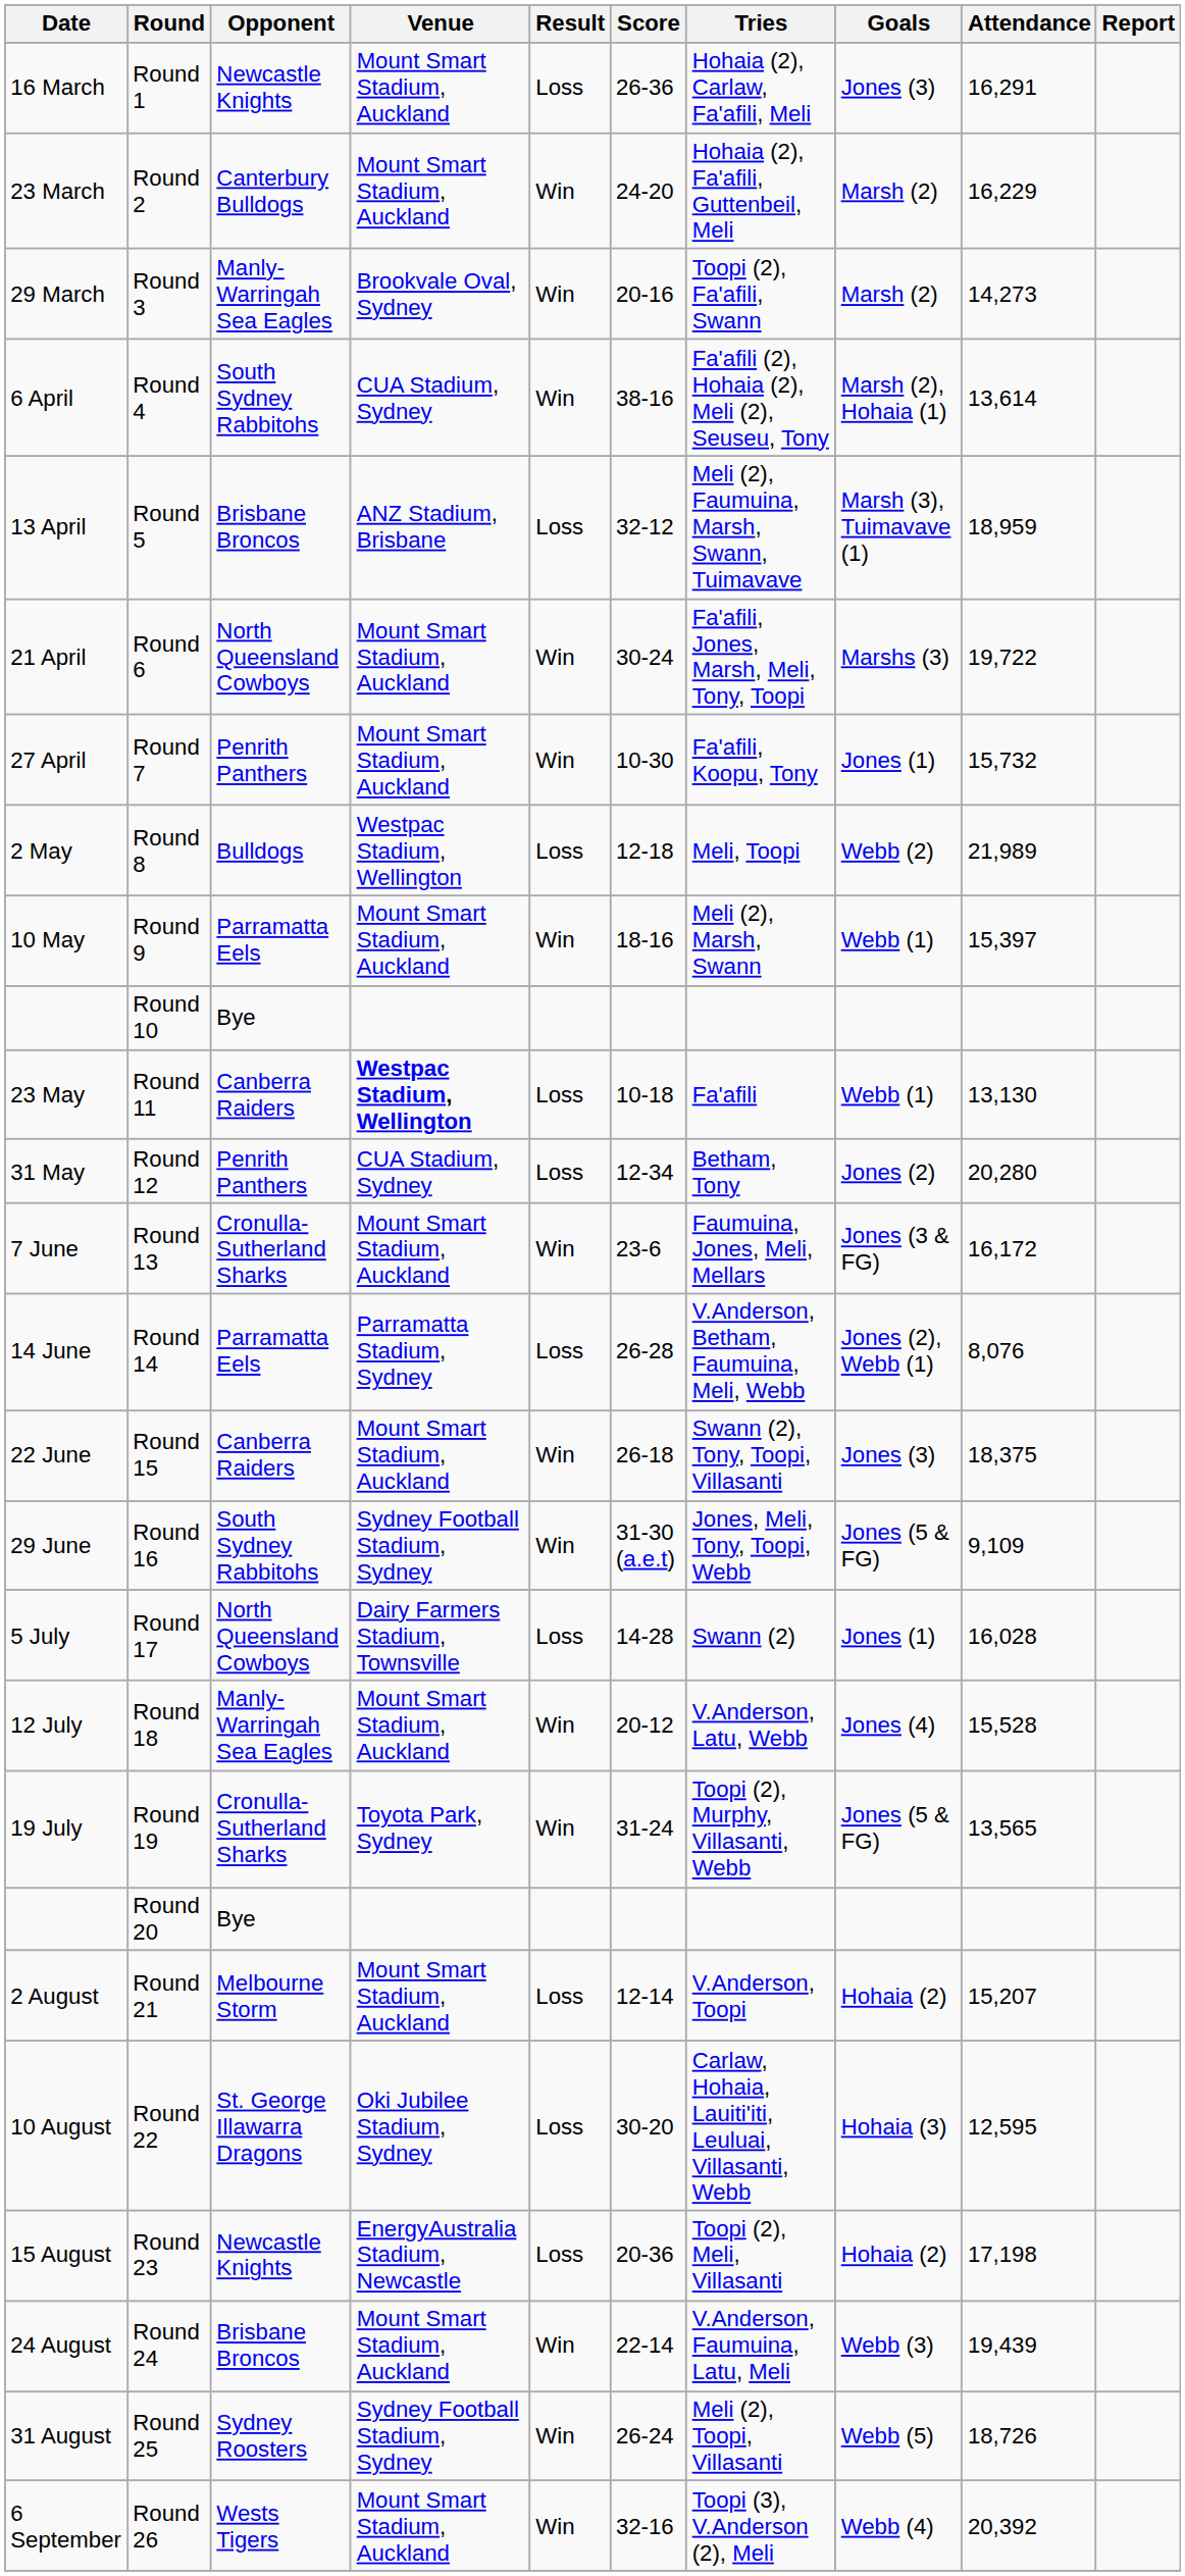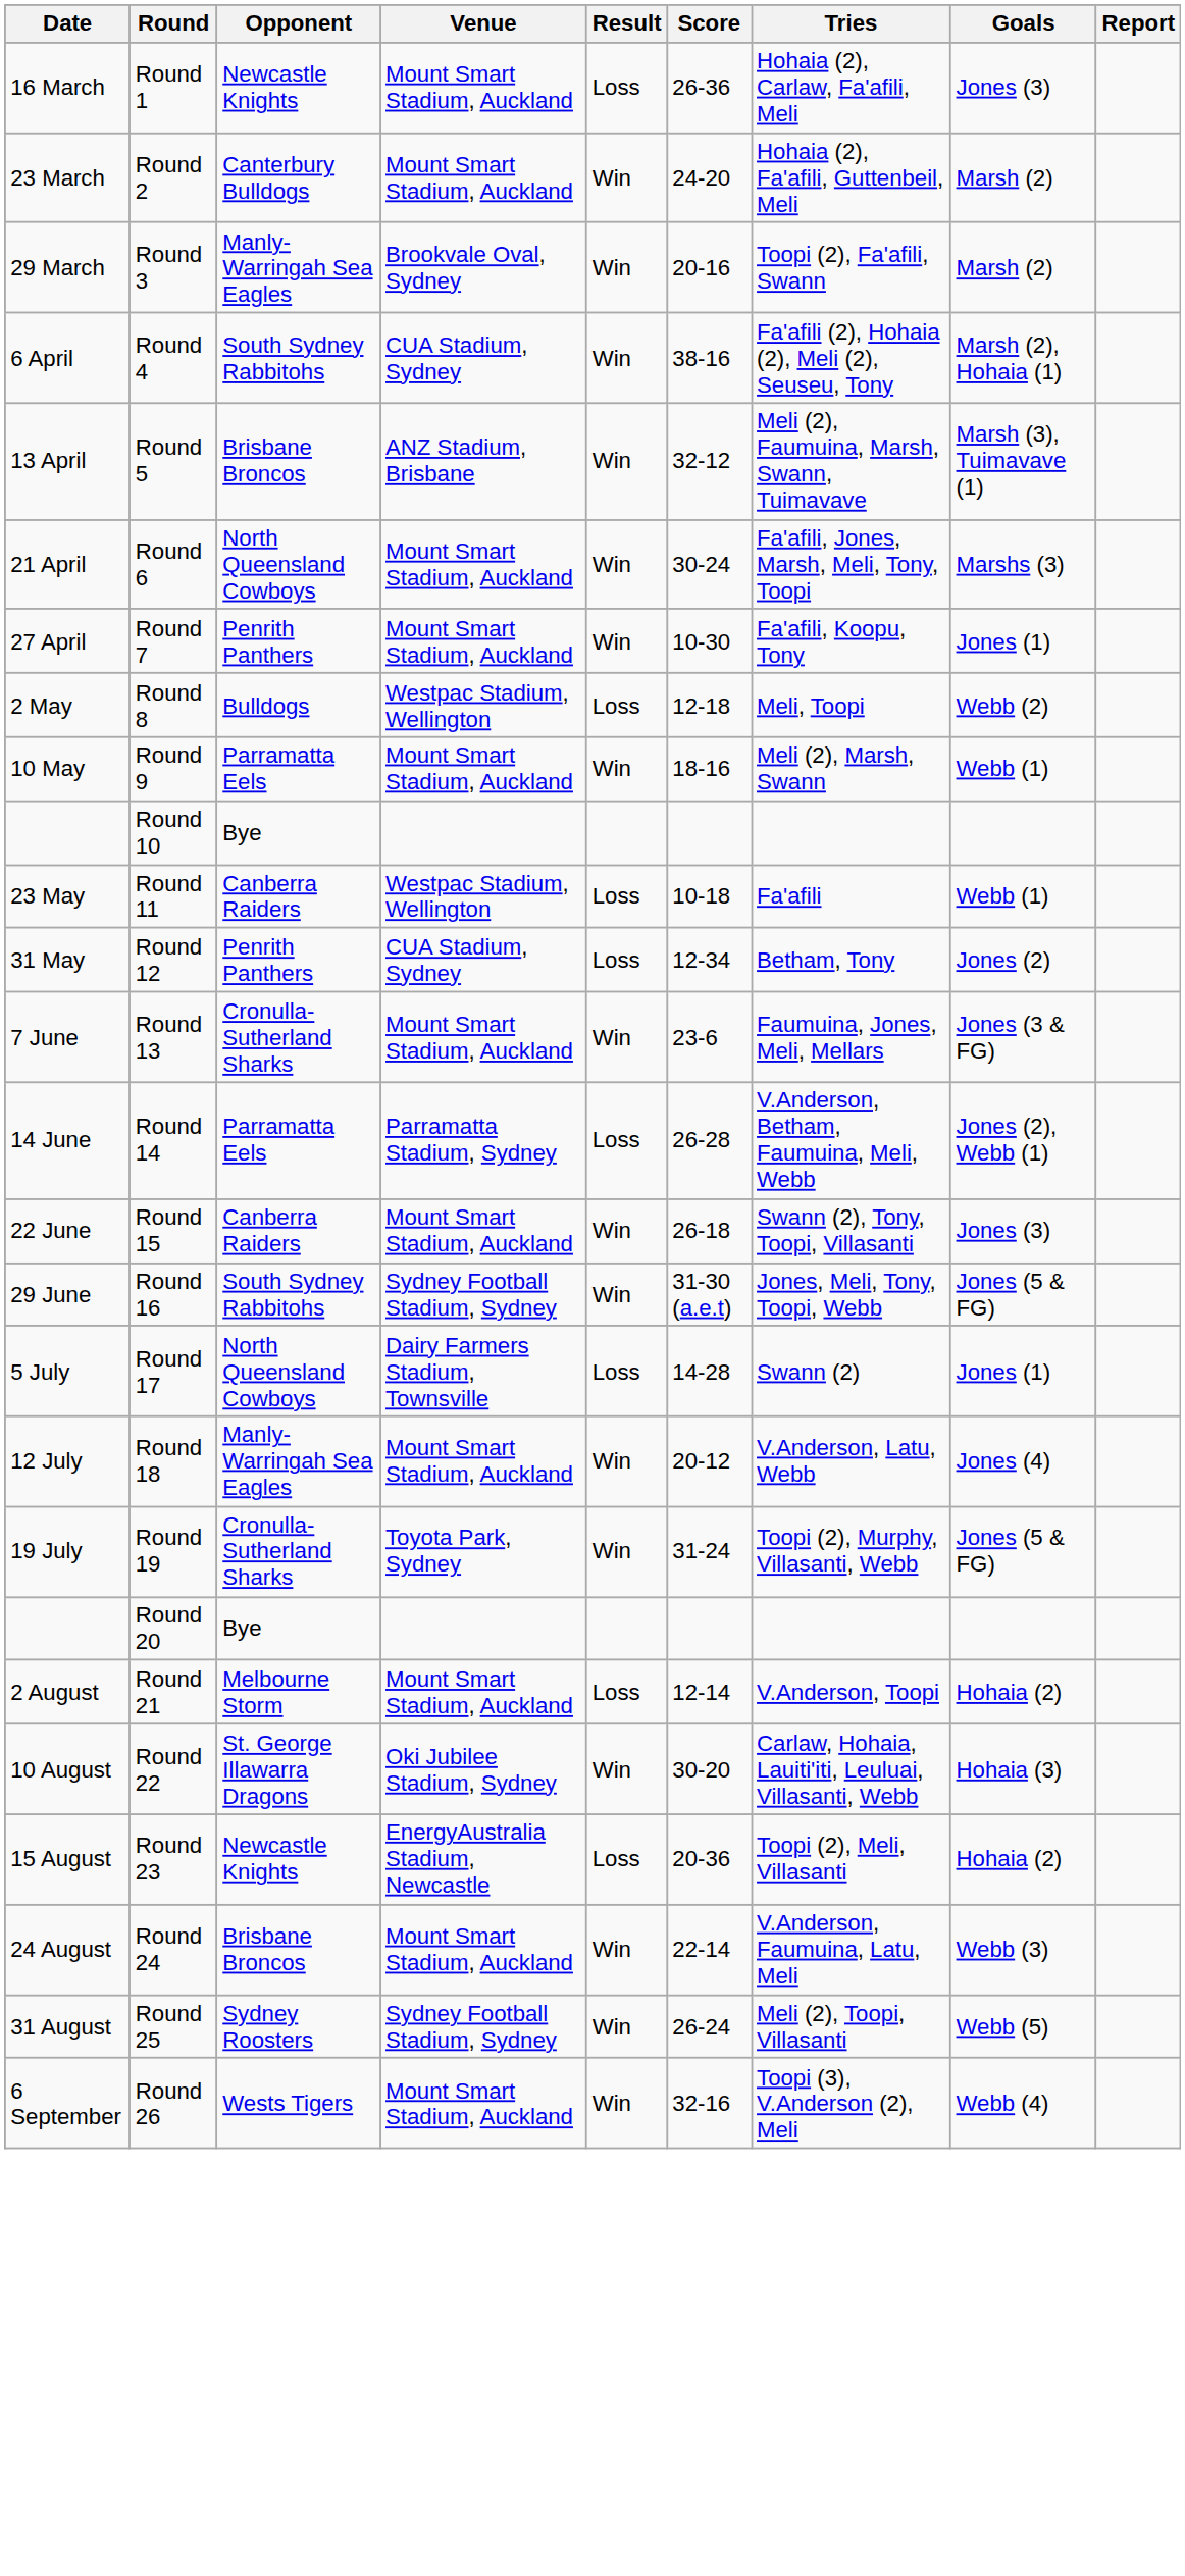 <table class="wikitable" style="font-size:75%;" width="100%">
 <tr>
 <th>Date</th>
 <th>Round</th>
 <th>Opponent</th>
 <th>Venue</th>
 <th>Result</th>
 <th>Score</th>
 <th>Tries</th>
 <th>Goals</th>
-<th>Attendance</th>
 <th>Report</th>
 </tr>
 <tr>
 <td>16 March</td>
 <td>Round 1</td>
 <td> <a href='#'>Newcastle Knights</a></td>
 <td><a href='#'>Mount Smart Stadium</a>, <a href='#'>Auckland</a></td>
 <td>Loss</td>
 <td>26-36</td>
 <td><a href='#'>Hohaia</a> (2), <a href='#'>Carlaw</a>, <a href='#'>Fa'afili</a>, <a href='#'>Meli</a></td>
 <td><a href='#'>Jones</a> (3)</td>
-<td>16,291</td>
 <td></td>
 </tr>
 <tr>
 <td>23 March</td>
 <td>Round 2</td>
 <td> <a href='#'>Canterbury Bulldogs</a></td>
 <td><a href='#'>Mount Smart Stadium</a>, <a href='#'>Auckland</a></td>
 <td>Win</td>
 <td>24-20</td>
 <td><a href='#'>Hohaia</a> (2), <a href='#'>Fa'afili</a>, <a href='#'>Guttenbeil</a>, <a href='#'>Meli</a></td>
 <td><a href='#'>Marsh</a> (2)</td>
-<td>16,229</td>
 <td></td>
 </tr>
 <tr>
 <td>29 March</td>
 <td>Round 3</td>
 <td> <a href='#'>Manly-Warringah Sea Eagles</a></td>
 <td><a href='#'>Brookvale Oval</a>, <a href='#'>Sydney</a></td>
 <td>Win</td>
 <td>20-16</td>
 <td><a href='#'>Toopi</a> (2), <a href='#'>Fa'afili</a>, <a href='#'>Swann</a></td>
 <td><a href='#'>Marsh</a> (2)</td>
-<td>14,273</td>
 <td></td>
 </tr>
 <tr>
 <td>6 April</td>
 <td>Round 4</td>
 <td> <a href='#'>South Sydney Rabbitohs</a></td>
 <td><a href='#'>CUA Stadium</a>, <a href='#'>Sydney</a></td>
 <td>Win</td>
 <td>38-16</td>
 <td><a href='#'>Fa'afili</a> (2), <a href='#'>Hohaia</a> (2), <a href='#'>Meli</a> (2), <a href='#'>Seuseu</a>, <a href='#'>Tony</a></td>
 <td><a href='#'>Marsh</a> (2), <a href='#'>Hohaia</a> (1)</td>
-<td>13,614</td>
 <td></td>
 </tr>
 <tr>
 <td>13 April</td>
 <td>Round 5</td>
 <td> <a href='#'>Brisbane Broncos</a></td>
 <td><a href='#'>ANZ Stadium</a>, <a href='#'>Brisbane</a></td>
-<td>Loss</td>
+<td>Win</td>
 <td>32-12</td>
 <td><a href='#'>Meli</a> (2), <a href='#'>Faumuina</a>, <a href='#'>Marsh</a>, <a href='#'>Swann</a>, <a href='#'>Tuimavave</a></td>
 <td><a href='#'>Marsh</a> (3), <a href='#'>Tuimavave</a> (1)</td>
-<td>18,959</td>
 <td></td>
 </tr>
 <tr>
 <td>21 April</td>
 <td>Round 6</td>
 <td> <a href='#'>North Queensland Cowboys</a></td>
 <td><a href='#'>Mount Smart Stadium</a>, <a href='#'>Auckland</a></td>
 <td>Win</td>
 <td>30-24</td>
 <td><a href='#'>Fa'afili</a>, <a href='#'>Jones</a>, <a href='#'>Marsh</a>, <a href='#'>Meli</a>, <a href='#'>Tony</a>, <a href='#'>Toopi</a></td>
 <td><a href='#'>Marshs</a> (3)</td>
-<td>19,722</td>
 <td></td>
 </tr>
 <tr>
 <td>27 April</td>
 <td>Round 7</td>
 <td> <a href='#'>Penrith Panthers</a></td>
 <td><a href='#'>Mount Smart Stadium</a>, <a href='#'>Auckland</a></td>
 <td>Win</td>
 <td>10-30</td>
 <td><a href='#'>Fa'afili</a>, <a href='#'>Koopu</a>, <a href='#'>Tony</a></td>
 <td><a href='#'>Jones</a> (1)</td>
-<td>15,732</td>
 <td></td>
 </tr>
 <tr>
 <td>2 May</td>
 <td>Round 8</td>
 <td> <a href='#'>Bulldogs</a></td>
 <td><a href='#'>Westpac Stadium</a>, <a href='#'>Wellington</a></td>
 <td>Loss</td>
 <td>12-18</td>
 <td><a href='#'>Meli</a>, <a href='#'>Toopi</a></td>
 <td><a href='#'>Webb</a> (2)</td>
-<td>21,989</td>
 <td></td>
 </tr>
 <tr>
 <td>10 May</td>
 <td>Round 9</td>
 <td> <a href='#'>Parramatta Eels</a></td>
 <td><a href='#'>Mount Smart Stadium</a>, <a href='#'>Auckland</a></td>
 <td>Win</td>
 <td>18-16</td>
 <td><a href='#'>Meli</a> (2), <a href='#'>Marsh</a>, <a href='#'>Swann</a></td>
 <td><a href='#'>Webb</a> (1)</td>
-<td>15,397</td>
 <td></td>
 </tr>
 <tr>
 <td></td>
 <td>Round 10</td>
 <td>Bye</td>
 <td></td>
 <td></td>
 <td></td>
 <td></td>
 <td></td>
 <td></td>
-<td></td>
 </tr>
 <tr>
 <td>23 May</td>
 <td>Round 11</td>
 <td> <a href='#'>Canberra Raiders</a></td>
-<td><strong><a href='#'>Westpac Stadium</a>, <a href='#'>Wellington</a></strong></td>
+<td><a href='#'>Westpac Stadium</a>, <a href='#'>Wellington</a></td>
 <td>Loss</td>
 <td>10-18</td>
 <td><a href='#'>Fa'afili</a></td>
 <td><a href='#'>Webb</a> (1)</td>
-<td>13,130</td>
 <td></td>
 </tr>
 <tr>
 <td>31 May</td>
 <td>Round 12</td>
 <td> <a href='#'>Penrith Panthers</a></td>
 <td><a href='#'>CUA Stadium</a>, <a href='#'>Sydney</a></td>
 <td>Loss</td>
 <td>12-34</td>
 <td><a href='#'>Betham</a>, <a href='#'>Tony</a></td>
 <td><a href='#'>Jones</a> (2)</td>
-<td>20,280</td>
 <td></td>
 </tr>
 <tr>
 <td>7 June</td>
 <td>Round 13</td>
 <td> <a href='#'>Cronulla-Sutherland Sharks</a></td>
 <td><a href='#'>Mount Smart Stadium</a>, <a href='#'>Auckland</a></td>
 <td>Win</td>
 <td>23-6</td>
 <td><a href='#'>Faumuina</a>, <a href='#'>Jones</a>, <a href='#'>Meli</a>, <a href='#'>Mellars</a></td>
 <td><a href='#'>Jones</a> (3 & FG)</td>
-<td>16,172</td>
 <td></td>
 </tr>
 <tr>
 <td>14 June</td>
 <td>Round 14</td>
 <td> <a href='#'>Parramatta Eels</a></td>
 <td><a href='#'>Parramatta Stadium</a>, <a href='#'>Sydney</a></td>
 <td>Loss</td>
 <td>26-28</td>
 <td><a href='#'>V.Anderson</a>, <a href='#'>Betham</a>, <a href='#'>Faumuina</a>, <a href='#'>Meli</a>, <a href='#'>Webb</a></td>
 <td><a href='#'>Jones</a> (2), <a href='#'>Webb</a> (1)</td>
-<td>8,076</td>
 <td></td>
 </tr>
 <tr>
 <td>22 June</td>
 <td>Round 15</td>
 <td> <a href='#'>Canberra Raiders</a></td>
 <td><a href='#'>Mount Smart Stadium</a>, <a href='#'>Auckland</a></td>
 <td>Win</td>
 <td>26-18</td>
 <td><a href='#'>Swann</a> (2), <a href='#'>Tony</a>, <a href='#'>Toopi</a>, <a href='#'>Villasanti</a></td>
 <td><a href='#'>Jones</a> (3)</td>
-<td>18,375</td>
 <td></td>
 </tr>
 <tr>
 <td>29 June</td>
 <td>Round 16</td>
 <td> <a href='#'>South Sydney Rabbitohs</a></td>
 <td><a href='#'>Sydney Football Stadium</a>, <a href='#'>Sydney</a></td>
 <td>Win</td>
 <td>31-30 (<a href='#'>a.e.t</a>)</td>
 <td><a href='#'>Jones</a>, <a href='#'>Meli</a>, <a href='#'>Tony</a>, <a href='#'>Toopi</a>, <a href='#'>Webb</a></td>
 <td><a href='#'>Jones</a> (5 & FG)</td>
-<td>9,109</td>
 <td></td>
 </tr>
 <tr>
 <td>5 July</td>
 <td>Round 17</td>
 <td> <a href='#'>North Queensland Cowboys</a></td>
 <td><a href='#'>Dairy Farmers Stadium</a>, <a href='#'>Townsville</a></td>
 <td>Loss</td>
 <td>14-28</td>
 <td><a href='#'>Swann</a> (2)</td>
 <td><a href='#'>Jones</a> (1)</td>
-<td>16,028</td>
 <td></td>
 </tr>
 <tr>
 <td>12 July</td>
 <td>Round 18</td>
 <td> <a href='#'>Manly-Warringah Sea Eagles</a></td>
 <td><a href='#'>Mount Smart Stadium</a>, <a href='#'>Auckland</a></td>
 <td>Win</td>
 <td>20-12</td>
 <td><a href='#'>V.Anderson</a>, <a href='#'>Latu</a>, <a href='#'>Webb</a></td>
 <td><a href='#'>Jones</a> (4)</td>
-<td>15,528</td>
 <td></td>
 </tr>
 <tr>
 <td>19 July</td>
 <td>Round 19</td>
 <td> <a href='#'>Cronulla-Sutherland Sharks</a></td>
 <td><a href='#'>Toyota Park</a>, <a href='#'>Sydney</a></td>
 <td>Win</td>
 <td>31-24</td>
 <td><a href='#'>Toopi</a> (2), <a href='#'>Murphy</a>, <a href='#'>Villasanti</a>, <a href='#'>Webb</a></td>
 <td><a href='#'>Jones</a> (5 & FG)</td>
-<td>13,565</td>
 <td></td>
 </tr>
 <tr>
 <td></td>
 <td>Round 20</td>
 <td>Bye</td>
-<td></td>
 <td></td>
 <td></td>
 <td></td>
 <td></td>
 <td></td>
 <td></td>
 </tr>
 <tr>
 <td>2 August</td>
 <td>Round 21</td>
 <td> <a href='#'>Melbourne Storm</a></td>
 <td><a href='#'>Mount Smart Stadium</a>, <a href='#'>Auckland</a></td>
 <td>Loss</td>
 <td>12-14</td>
 <td><a href='#'>V.Anderson</a>, <a href='#'>Toopi</a></td>
 <td><a href='#'>Hohaia</a> (2)</td>
-<td>15,207</td>
 <td></td>
 </tr>
 <tr>
 <td>10 August</td>
 <td>Round 22</td>
 <td> <a href='#'>St. George Illawarra Dragons</a></td>
 <td><a href='#'>Oki Jubilee Stadium</a>, <a href='#'>Sydney</a></td>
-<td>Loss</td>
+<td>Win</td>
 <td>30-20</td>
 <td><a href='#'>Carlaw</a>, <a href='#'>Hohaia</a>, <a href='#'>Lauiti'iti</a>, <a href='#'>Leuluai</a>, <a href='#'>Villasanti</a>, <a href='#'>Webb</a></td>
 <td><a href='#'>Hohaia</a> (3)</td>
-<td>12,595</td>
 <td></td>
 </tr>
 <tr>
 <td>15 August</td>
 <td>Round 23</td>
 <td> <a href='#'>Newcastle Knights</a></td>
 <td><a href='#'>EnergyAustralia Stadium</a>, <a href='#'>Newcastle</a></td>
 <td>Loss</td>
 <td>20-36</td>
 <td><a href='#'>Toopi</a> (2), <a href='#'>Meli</a>, <a href='#'>Villasanti</a></td>
 <td><a href='#'>Hohaia</a> (2)</td>
-<td>17,198</td>
 <td></td>
 </tr>
 <tr>
 <td>24 August</td>
 <td>Round 24</td>
 <td> <a href='#'>Brisbane Broncos</a></td>
 <td><a href='#'>Mount Smart Stadium</a>, <a href='#'>Auckland</a></td>
 <td>Win</td>
 <td>22-14</td>
 <td><a href='#'>V.Anderson</a>, <a href='#'>Faumuina</a>, <a href='#'>Latu</a>, <a href='#'>Meli</a></td>
 <td><a href='#'>Webb</a> (3)</td>
-<td>19,439</td>
 <td></td>
 </tr>
 <tr>
 <td>31 August</td>
 <td>Round 25</td>
 <td> <a href='#'>Sydney Roosters</a></td>
 <td><a href='#'>Sydney Football Stadium</a>, <a href='#'>Sydney</a></td>
 <td>Win</td>
 <td>26-24</td>
 <td><a href='#'>Meli</a> (2), <a href='#'>Toopi</a>, <a href='#'>Villasanti</a></td>
 <td><a href='#'>Webb</a> (5)</td>
-<td>18,726</td>
 <td></td>
 </tr>
 <tr>
 <td>6 September</td>
 <td>Round 26</td>
 <td> <a href='#'>Wests Tigers</a></td>
 <td><a href='#'>Mount Smart Stadium</a>, <a href='#'>Auckland</a></td>
 <td>Win</td>
 <td>32-16</td>
 <td><a href='#'>Toopi</a> (3), <a href='#'>V.Anderson</a> (2), <a href='#'>Meli</a></td>
 <td><a href='#'>Webb</a> (4)</td>
-<td>20,392</td>
 <td></td>
 </tr>
 </table>
